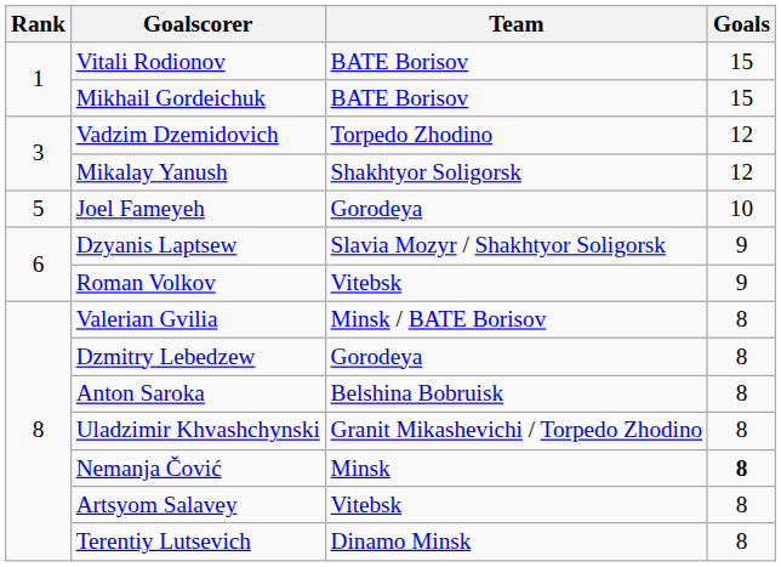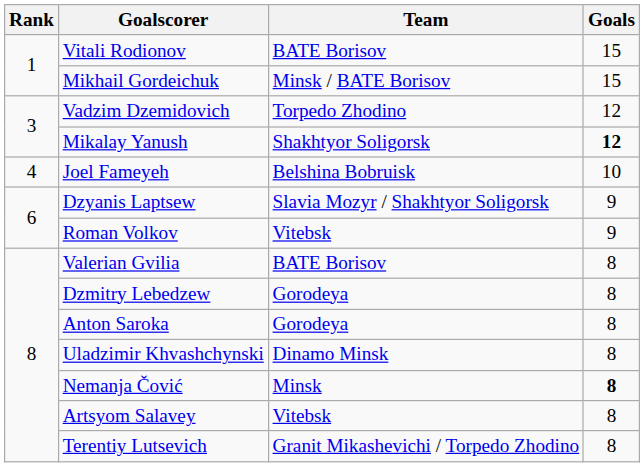 <table class="wikitable">
 <tr>
 <th>Rank</th>
 <th>Goalscorer</th>
 <th>Team</th>
 <th>Goals</th>
 </tr>
 <tr>
 <td align="center" rowspan="2">1</td>
 <td> <a href='#'>Vitali Rodionov</a></td>
 <td><a href='#'>BATE Borisov</a></td>
 <td align="center">15</td>
 </tr>
 <tr>
 <td> <a href='#'>Mikhail Gordeichuk</a></td>
-<td><a href='#'>BATE Borisov</a></td>
+<td><a href='#'>Minsk</a> / <a href='#'>BATE Borisov</a></td>
 <td align="center">15</td>
 </tr>
 <tr>
 <td align="center" rowspan="2">3</td>
 <td> <a href='#'>Vadzim Dzemidovich</a></td>
 <td><a href='#'>Torpedo Zhodino</a></td>
 <td align="center">12</td>
 </tr>
 <tr>
 <td> <a href='#'>Mikalay Yanush</a></td>
 <td><a href='#'>Shakhtyor Soligorsk</a></td>
-<td align="center">12</td>
+<td align="center"><strong>12</strong></td>
 </tr>
 <tr>
-<td align="center">5</td>
+<td align="center">4</td>
 <td> <a href='#'>Joel Fameyeh</a></td>
-<td><a href='#'>Gorodeya</a></td>
+<td><a href='#'>Belshina Bobruisk</a></td>
 <td align="center">10</td>
 </tr>
 <tr>
 <td align="center" rowspan="2">6</td>
 <td> <a href='#'>Dzyanis Laptsew</a></td>
 <td><a href='#'>Slavia Mozyr</a> / <a href='#'>Shakhtyor Soligorsk</a></td>
 <td align="center">9</td>
 </tr>
 <tr>
 <td> <a href='#'>Roman Volkov</a></td>
 <td><a href='#'>Vitebsk</a></td>
 <td align="center">9</td>
 </tr>
 <tr>
 <td align="center" rowspan="7">8</td>
 <td> <a href='#'>Valerian Gvilia</a></td>
-<td><a href='#'>Minsk</a> / <a href='#'>BATE Borisov</a></td>
+<td><a href='#'>BATE Borisov</a></td>
 <td align="center">8</td>
 </tr>
 <tr>
 <td> <a href='#'>Dzmitry Lebedzew</a></td>
 <td><a href='#'>Gorodeya</a></td>
 <td align="center">8</td>
 </tr>
 <tr>
 <td> <a href='#'>Anton Saroka</a></td>
-<td><a href='#'>Belshina Bobruisk</a></td>
+<td><a href='#'>Gorodeya</a></td>
 <td align="center">8</td>
 </tr>
 <tr>
 <td> <a href='#'>Uladzimir Khvashchynski</a></td>
-<td><a href='#'>Granit Mikashevichi</a> / <a href='#'>Torpedo Zhodino</a></td>
+<td><a href='#'>Dinamo Minsk</a></td>
 <td align="center">8</td>
 </tr>
 <tr>
 <td> <a href='#'>Nemanja Čović</a></td>
 <td><a href='#'>Minsk</a></td>
 <td align="center"><strong>8</strong></td>
 </tr>
 <tr>
 <td> <a href='#'>Artsyom Salavey</a></td>
 <td><a href='#'>Vitebsk</a></td>
 <td align="center">8</td>
 </tr>
 <tr>
 <td> <a href='#'>Terentiy Lutsevich</a></td>
-<td><a href='#'>Dinamo Minsk</a></td>
+<td><a href='#'>Granit Mikashevichi</a> / <a href='#'>Torpedo Zhodino</a></td>
 <td align="center">8</td>
 </tr>
 </table>
